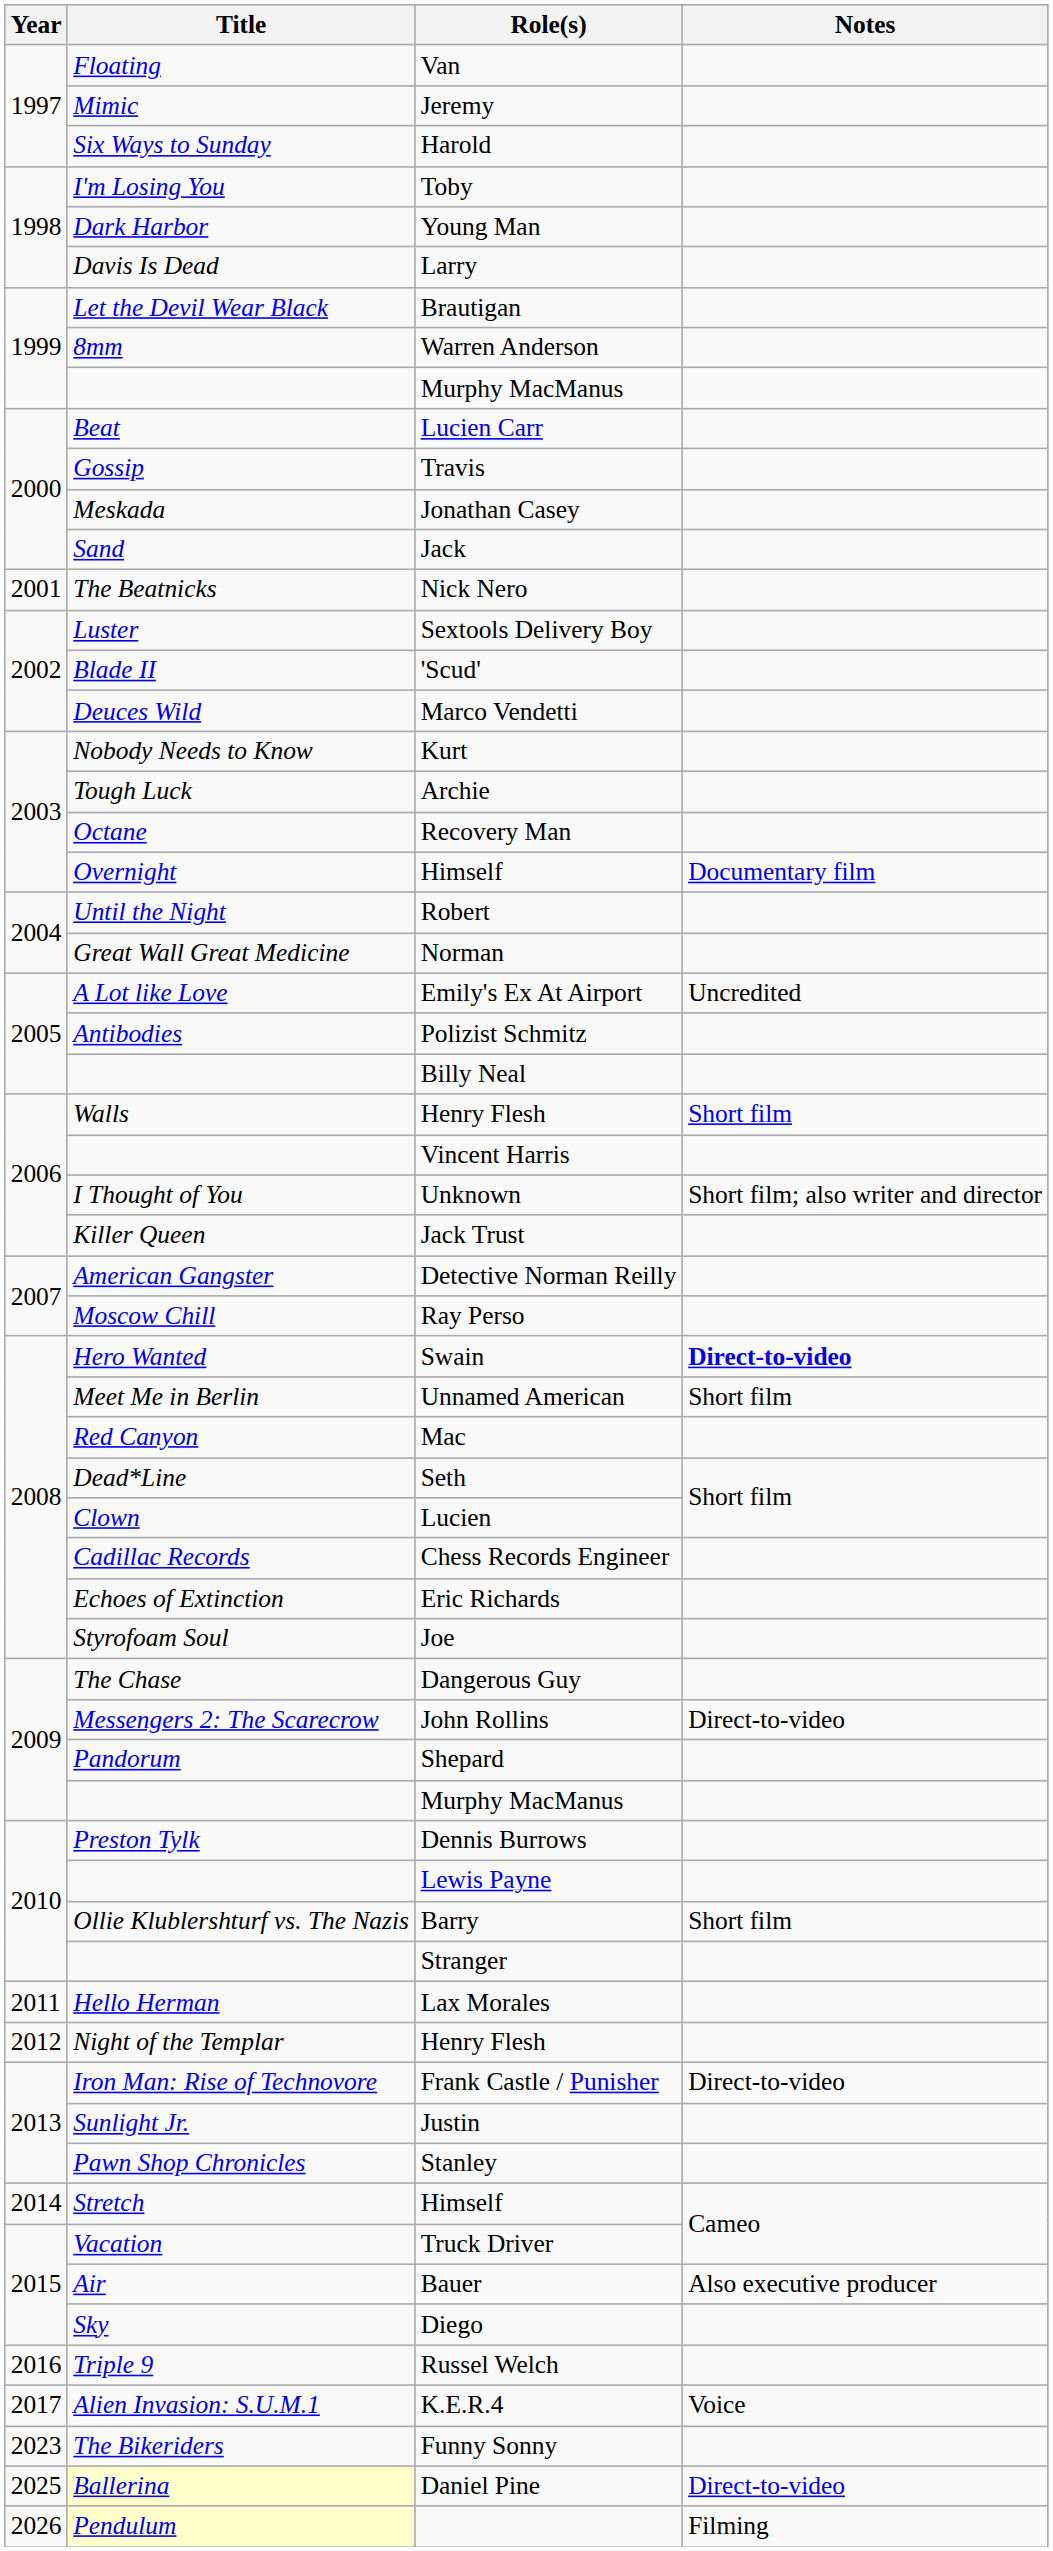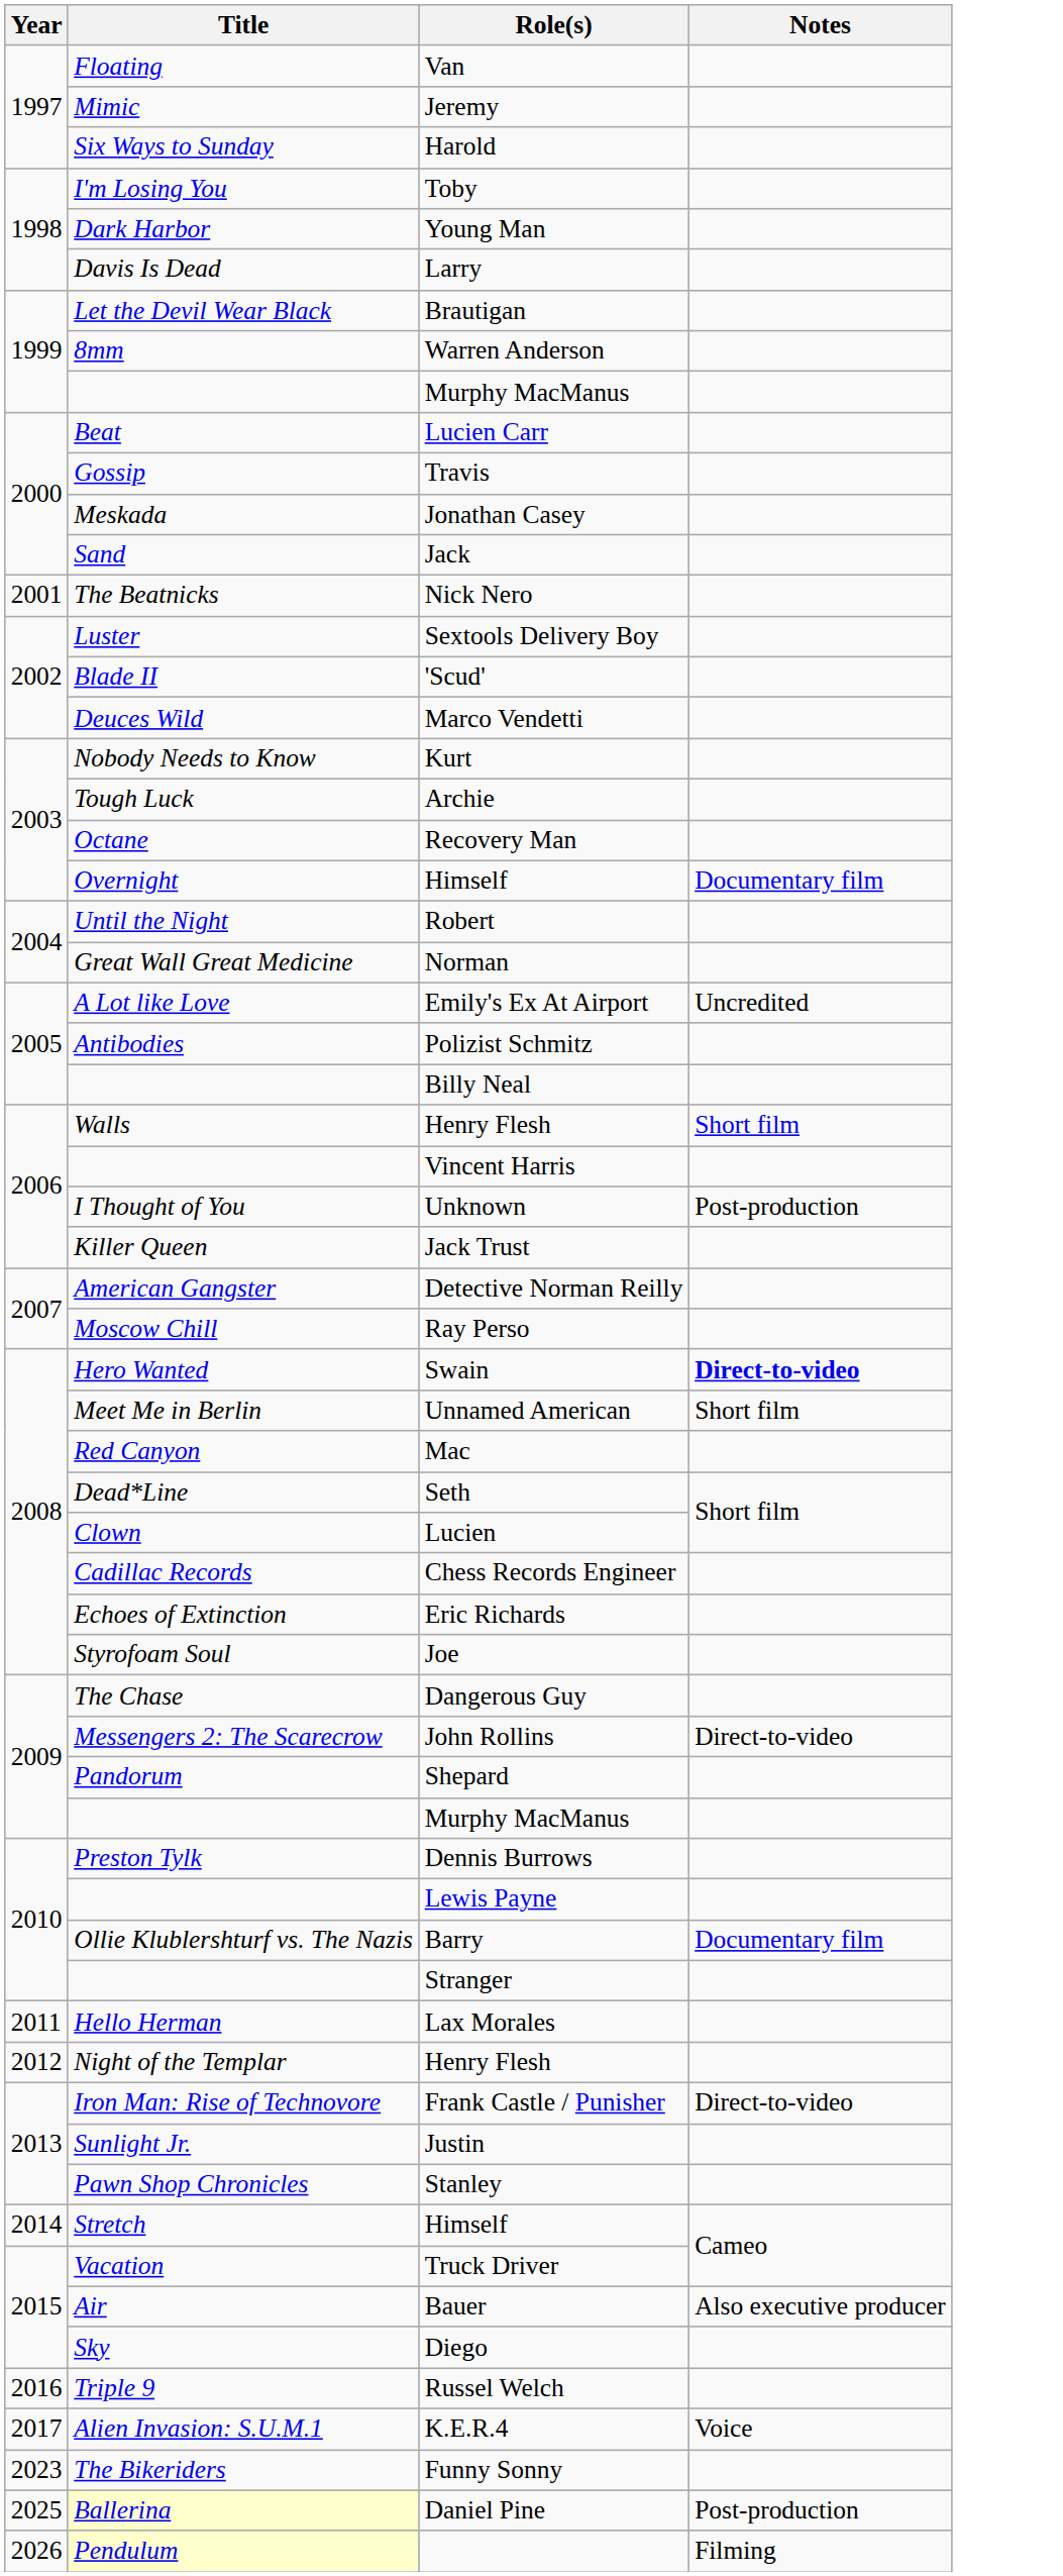 <table class="wikitable plainrowheaders sortable" style="margin-right: 0;">
 <tr>
 <th scope="col">Year</th>
 <th scope="col">Title</th>
 <th scope="col">Role(s)</th>
 <th class="unsortable">Notes</th>
 </tr>
 <tr>
 <td rowspan="3">1997</td>
 <td><em><a href='#'>Floating</a></em></td>
 <td>Van</td>
 <td></td>
 </tr>
 <tr>
 <td><em><a href='#'>Mimic</a></em></td>
 <td>Jeremy</td>
 <td></td>
 </tr>
 <tr>
 <td><em><a href='#'>Six Ways to Sunday</a></em></td>
 <td>Harold</td>
 <td></td>
 </tr>
 <tr>
 <td rowspan="3">1998</td>
 <td><em><a href='#'>I'm Losing You</a></em></td>
 <td>Toby</td>
 <td></td>
 </tr>
 <tr>
 <td><em><a href='#'>Dark Harbor</a></em></td>
 <td>Young Man</td>
 <td></td>
 </tr>
 <tr>
 <td><em>Davis Is Dead</em></td>
 <td>Larry</td>
 <td></td>
 </tr>
 <tr>
 <td rowspan="3">1999</td>
 <td><em><a href='#'>Let the Devil Wear Black</a></em></td>
 <td>Brautigan</td>
 <td></td>
 </tr>
 <tr>
 <td><em><a href='#'>8mm</a></em></td>
 <td>Warren Anderson</td>
 <td></td>
 </tr>
 <tr>
 <td><em></em></td>
 <td>Murphy MacManus</td>
 <td></td>
 </tr>
 <tr>
 <td rowspan="4">2000</td>
 <td><em><a href='#'>Beat</a></em></td>
 <td><a href='#'>Lucien Carr</a></td>
 <td></td>
 </tr>
 <tr>
 <td><em><a href='#'>Gossip</a></em></td>
 <td>Travis</td>
 <td></td>
 </tr>
 <tr>
 <td><em>Meskada</em></td>
 <td>Jonathan Casey</td>
 <td></td>
 </tr>
 <tr>
 <td><em><a href='#'>Sand</a></em></td>
 <td>Jack</td>
 <td></td>
 </tr>
 <tr>
 <td>2001</td>
 <td><em>The Beatnicks</em></td>
 <td>Nick Nero</td>
 <td></td>
 </tr>
 <tr>
 <td rowspan="3">2002</td>
 <td><em><a href='#'>Luster</a></em></td>
 <td>Sextools Delivery Boy</td>
 <td></td>
 </tr>
 <tr>
 <td><em><a href='#'>Blade II</a></em></td>
 <td>'Scud'</td>
 <td></td>
 </tr>
 <tr>
 <td><em><a href='#'>Deuces Wild</a></em></td>
 <td>Marco Vendetti</td>
 <td></td>
 </tr>
 <tr>
 <td rowspan="4">2003</td>
 <td><em>Nobody Needs to Know</em></td>
 <td>Kurt</td>
 <td></td>
 </tr>
 <tr>
 <td><em>Tough Luck</em></td>
 <td>Archie</td>
 <td></td>
 </tr>
 <tr>
 <td><em><a href='#'>Octane</a></em></td>
 <td>Recovery Man</td>
 <td></td>
 </tr>
 <tr>
 <td><em><a href='#'>Overnight</a></em></td>
 <td>Himself</td>
 <td><a href='#'>Documentary film</a></td>
 </tr>
 <tr>
 <td rowspan="2">2004</td>
 <td><em><a href='#'>Until the Night</a></em></td>
 <td>Robert</td>
 <td></td>
 </tr>
 <tr>
 <td><em>Great Wall Great Medicine</em></td>
 <td>Norman</td>
 <td></td>
 </tr>
 <tr>
 <td rowspan="3">2005</td>
 <td><em><a href='#'>A Lot like Love</a></em></td>
 <td>Emily's Ex At Airport</td>
 <td>Uncredited</td>
 </tr>
 <tr>
 <td><em> <a href='#'>Antibodies</a></em></td>
 <td>Polizist Schmitz</td>
 <td></td>
 </tr>
 <tr>
 <td><em></em></td>
 <td>Billy Neal</td>
 <td></td>
 </tr>
 <tr>
 <td rowspan="4">2006</td>
 <td><em>Walls</em></td>
 <td>Henry Flesh</td>
 <td><a href='#'>Short film</a></td>
 </tr>
 <tr>
 <td><em></em></td>
 <td>Vincent Harris</td>
 <td></td>
 </tr>
 <tr>
 <td><em>I Thought of You</em></td>
 <td>Unknown</td>
-<td>Short film; also writer and director</td>
+<td>Post-production</td>
 </tr>
 <tr>
 <td><em>Killer Queen</em></td>
 <td>Jack Trust</td>
 <td></td>
 </tr>
 <tr>
 <td rowspan="2">2007</td>
 <td><em><a href='#'>American Gangster</a></em></td>
 <td>Detective Norman Reilly</td>
 <td></td>
 </tr>
 <tr>
 <td><em><a href='#'>Moscow Chill</a></em></td>
 <td>Ray Perso</td>
 <td></td>
 </tr>
 <tr>
 <td rowspan="8">2008</td>
 <td><em><a href='#'>Hero Wanted</a></em></td>
 <td>Swain</td>
 <td><strong><a href='#'>Direct-to-video</a></strong></td>
 </tr>
 <tr>
 <td><em>Meet Me in Berlin</em></td>
 <td>Unnamed American</td>
 <td>Short film</td>
 </tr>
 <tr>
 <td><em><a href='#'>Red Canyon</a></em></td>
 <td>Mac</td>
 <td></td>
 </tr>
 <tr>
 <td><em>Dead*Line</em></td>
 <td>Seth</td>
 <td rowspan="2">Short film</td>
 </tr>
 <tr>
 <td><em><a href='#'>Clown</a></em></td>
 <td>Lucien</td>
 </tr>
 <tr>
 <td><em><a href='#'>Cadillac Records</a></em></td>
 <td>Chess Records Engineer</td>
 <td></td>
 </tr>
 <tr>
 <td><em>Echoes of Extinction</em></td>
 <td>Eric Richards</td>
 <td></td>
 </tr>
 <tr>
 <td><em>Styrofoam Soul</em></td>
 <td>Joe</td>
 <td></td>
 </tr>
 <tr>
 <td rowspan="4">2009</td>
 <td><em>The Chase</em></td>
 <td>Dangerous Guy</td>
 <td></td>
 </tr>
 <tr>
 <td><em><a href='#'>Messengers 2: The Scarecrow</a></em></td>
 <td>John Rollins</td>
 <td>Direct-to-video</td>
 </tr>
 <tr>
 <td><em><a href='#'>Pandorum</a></em></td>
 <td>Shepard</td>
 <td></td>
 </tr>
 <tr>
 <td><em></em></td>
 <td>Murphy MacManus</td>
 <td></td>
 </tr>
 <tr>
 <td rowspan="4">2010</td>
 <td><em><a href='#'>Preston Tylk</a></em></td>
 <td>Dennis Burrows</td>
 <td></td>
 </tr>
 <tr>
 <td><em></em></td>
 <td><a href='#'>Lewis Payne</a></td>
 <td></td>
 </tr>
 <tr>
 <td><em>Ollie Klublershturf vs. The Nazis</em></td>
 <td>Barry</td>
-<td>Short film</td>
+<td><a href='#'>Documentary film</a></td>
 </tr>
 <tr>
 <td><em></em></td>
 <td>Stranger</td>
 <td></td>
 </tr>
 <tr>
 <td>2011</td>
 <td><em><a href='#'>Hello Herman</a></em></td>
 <td>Lax Morales</td>
 <td></td>
 </tr>
 <tr>
 <td>2012</td>
 <td><em>Night of the Templar</em></td>
 <td>Henry Flesh</td>
 <td></td>
 </tr>
 <tr>
 <td rowspan="3">2013</td>
 <td><em><a href='#'>Iron Man: Rise of Technovore</a></em></td>
 <td>Frank Castle / <a href='#'>Punisher</a></td>
 <td>Direct-to-video</td>
 </tr>
 <tr>
 <td><em><a href='#'>Sunlight Jr.</a></em></td>
 <td>Justin</td>
 <td></td>
 </tr>
 <tr>
 <td><em><a href='#'>Pawn Shop Chronicles</a></em></td>
 <td>Stanley</td>
 <td></td>
 </tr>
 <tr>
 <td>2014</td>
 <td><em><a href='#'>Stretch</a></em></td>
 <td>Himself</td>
 <td rowspan="2">Cameo</td>
 </tr>
 <tr>
 <td rowspan="3">2015</td>
 <td><em><a href='#'>Vacation</a></em></td>
 <td>Truck Driver</td>
 </tr>
 <tr>
 <td><em><a href='#'>Air</a></em></td>
 <td>Bauer</td>
 <td>Also executive producer</td>
 </tr>
 <tr>
 <td><em><a href='#'>Sky</a></em></td>
 <td>Diego</td>
 <td></td>
 </tr>
 <tr>
 <td>2016</td>
 <td><em><a href='#'>Triple 9</a></em></td>
 <td>Russel Welch</td>
 <td></td>
 </tr>
 <tr>
 <td>2017</td>
 <td><em><a href='#'>Alien Invasion: S.U.M.1</a></em></td>
 <td>K.E.R.4</td>
 <td>Voice</td>
 </tr>
 <tr>
 <td>2023</td>
 <td><em><a href='#'>The Bikeriders</a></em></td>
 <td>Funny Sonny</td>
 <td></td>
 </tr>
 <tr>
 <td>2025</td>
 <td style="background:#FFFFCC;"><em><a href='#'>Ballerina</a></em> </td>
 <td>Daniel Pine</td>
-<td><a href='#'>Direct-to-video</a></td>
+<td>Post-production</td>
 </tr>
 <tr>
 <td>2026</td>
 <td style="background:#FFFFCC;"><em><a href='#'>Pendulum</a></em></td>
 <td></td>
 <td>Filming</td>
 </tr>
 </table>
